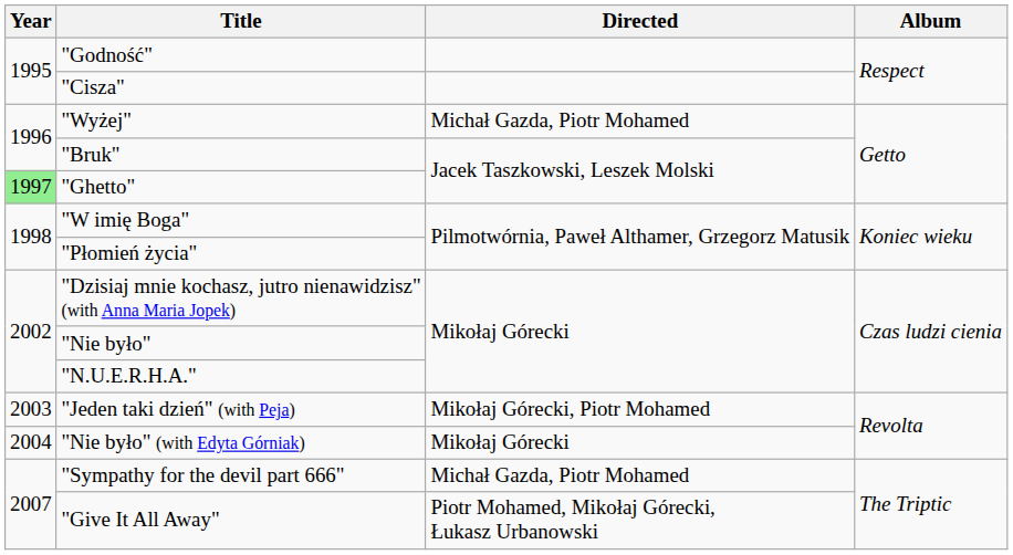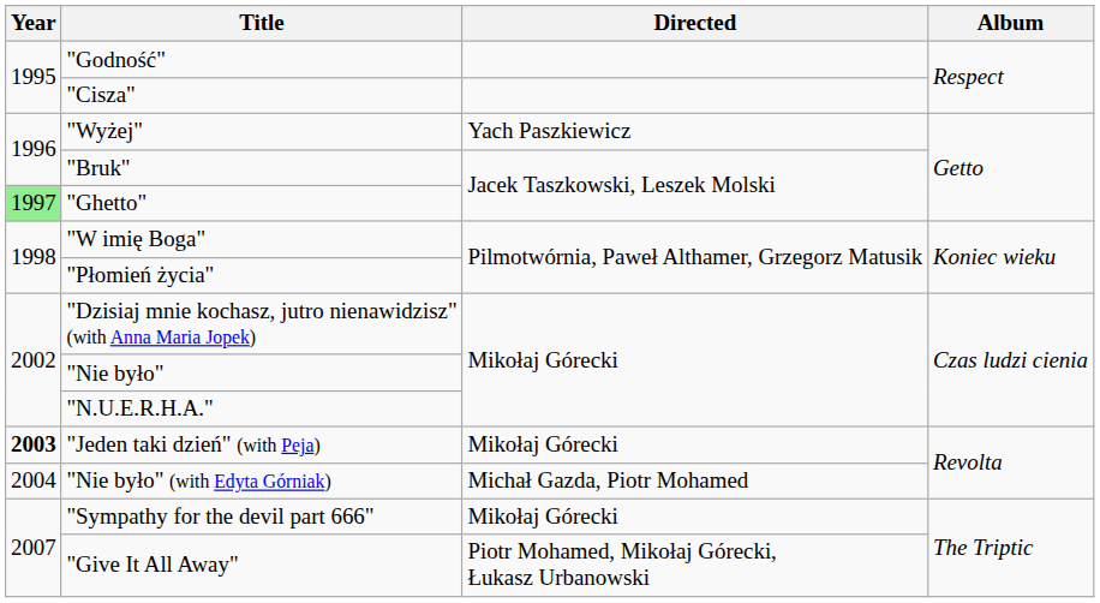 <table class="wikitable">
 <tr>
 <th>Year</th>
 <th>Title</th>
 <th>Directed</th>
 <th>Album</th>
 </tr>
 <tr>
 <td rowspan=2>1995</td>
 <td>"Godność"</td>
 <td></td>
 <td rowspan=2><em>Respect</em></td>
 </tr>
 <tr>
 <td>"Cisza"</td>
 <td></td>
 </tr>
 <tr>
 <td rowspan=2>1996</td>
 <td>"Wyżej"</td>
-<td>Michał Gazda, Piotr Mohamed</td>
+<td>Yach Paszkiewicz</td>
 <td rowspan=3><em>Getto</em></td>
 </tr>
 <tr>
 <td>"Bruk"</td>
 <td rowspan=2>Jacek Taszkowski, Leszek Molski</td>
 </tr>
 <tr>
 <td style="background: lightgreen;">1997</td>
 <td>"Ghetto"</td>
 </tr>
 <tr>
 <td rowspan=2>1998</td>
 <td>"W imię Boga"</td>
 <td rowspan=2>Pilmotwórnia, Paweł Althamer, Grzegorz Matusik</td>
 <td rowspan=2><em>Koniec wieku</em></td>
 </tr>
 <tr>
 <td>"Płomień życia"</td>
 </tr>
 <tr>
 <td rowspan=3>2002</td>
 <td>"Dzisiaj mnie kochasz, jutro nienawidzisz"<br><small>(with <a href='#'>Anna Maria Jopek</a>)</small></td>
 <td rowspan=3>Mikołaj Górecki</td>
 <td rowspan=3><em>Czas ludzi cienia</em></td>
 </tr>
 <tr>
 <td>"Nie było"</td>
 </tr>
 <tr>
 <td>"N.U.E.R.H.A."</td>
 </tr>
 <tr>
-<td>2003</td>
+<td><strong>2003</strong></td>
 <td>"Jeden taki dzień" <small>(with <a href='#'>Peja</a>)</small></td>
-<td>Mikołaj Górecki, Piotr Mohamed</td>
+<td>Mikołaj Górecki</td>
 <td rowspan=2><em>Revolta</em></td>
 </tr>
 <tr>
 <td>2004</td>
 <td>"Nie było" <small>(with <a href='#'>Edyta Górniak</a>)</small></td>
-<td>Mikołaj Górecki</td>
+<td>Michał Gazda, Piotr Mohamed</td>
 </tr>
 <tr>
 <td rowspan=2>2007</td>
 <td>"Sympathy for the devil part 666"</td>
-<td>Michał Gazda, Piotr Mohamed</td>
+<td>Mikołaj Górecki</td>
 <td rowspan=2><em>The Triptic</em></td>
 </tr>
 <tr>
 <td>"Give It All Away"</td>
 <td>Piotr Mohamed, Mikołaj Górecki,<br>Łukasz Urbanowski</td>
 </tr>
 </table>
